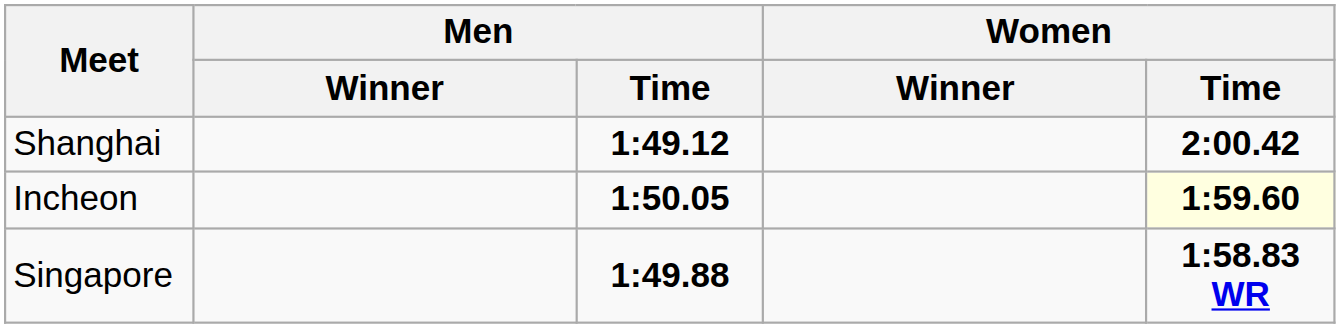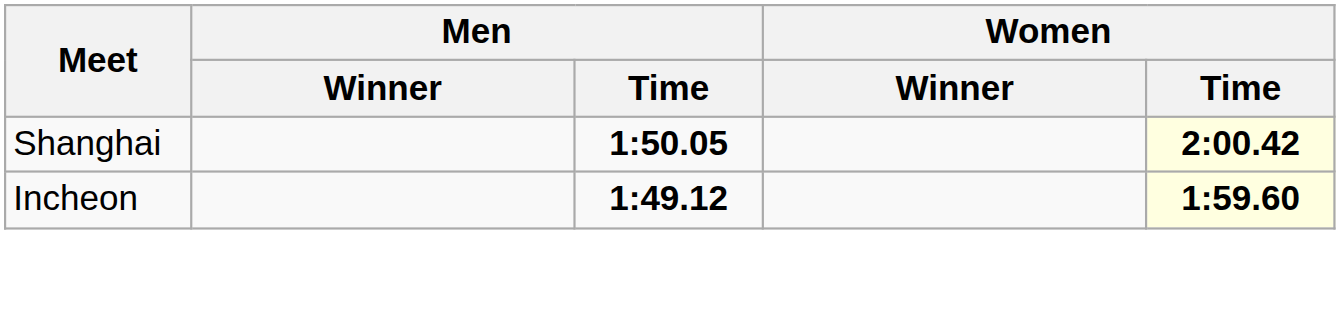 <table class="wikitable">
 <tr>
 <th width=80 rowspan=2>Meet</th>
 <th colspan=2>Men</th>
 <th colspan=2>Women</th>
 </tr>
 <tr>
 <th width=200>Winner</th>
 <th width=85>Time</th>
 <th width=200>Winner</th>
 <th width=85>Time</th>
 </tr>
 <tr>
 <td>Shanghai</td>
 <td></td>
-<td align=center><strong>1:49.12</strong></td>
+<td align=center><strong>1:50.05</strong></td>
 <td></td>
-<td align=center><strong>2:00.42</strong></td>
+<td align=center style="background: lightyellow;"><strong>2:00.42</strong></td>
 </tr>
 <tr>
 <td>Incheon</td>
 <td></td>
-<td align=center><strong>1:50.05</strong></td>
+<td align=center><strong>1:49.12</strong></td>
 <td></td>
 <td align=center style="background: lightyellow;"><strong>1:59.60</strong></td>
 </tr>
-<tr>
-<td>Singapore</td>
-<td></td>
-<td align=center><strong>1:49.88</strong></td>
-<td></td>
-<td align=center><strong>1:58.83 <a href='#'>WR</a></strong></td>
-</tr>
 </table>
